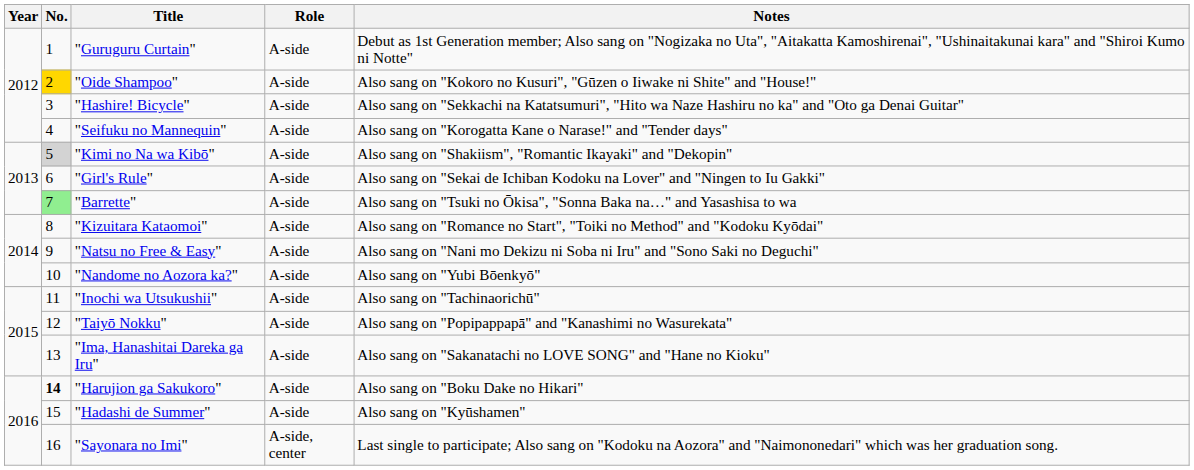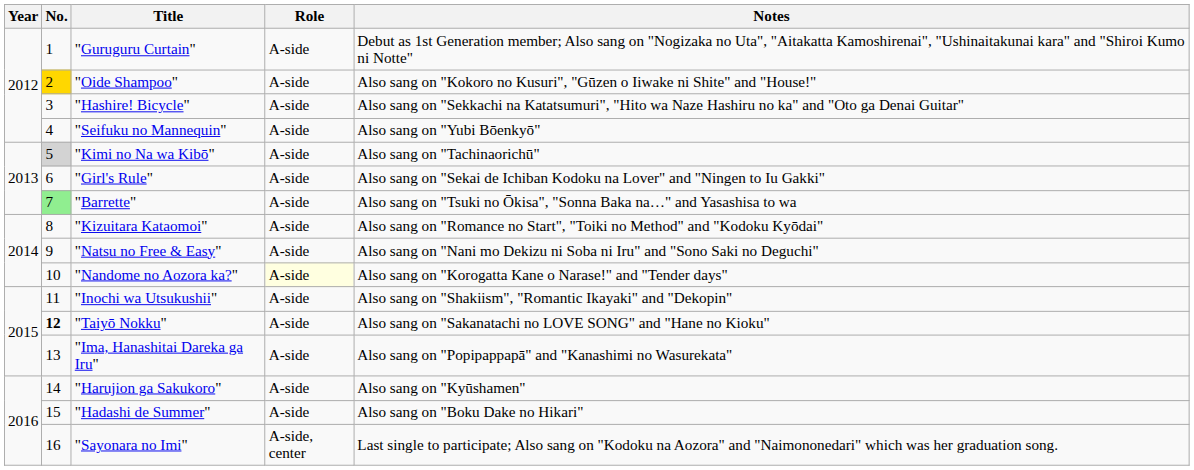 <table class="wikitable sortable">
 <tr>
 <th>Year</th>
 <th data-sort-type="number">No.</th>
 <th>Title</th>
 <th class="unsortable">Role</th>
 <th class="unsortable">Notes</th>
 </tr>
 <tr>
 <td rowspan="4">2012</td>
 <td>1</td>
 <td>"<a href='#'>Guruguru Curtain</a>"</td>
 <td>A-side</td>
 <td>Debut as 1st Generation member; Also sang on "Nogizaka no Uta", "Aitakatta Kamoshirenai", "Ushinaitakunai kara" and "Shiroi Kumo ni Notte"</td>
 </tr>
 <tr>
 <td style="background: gold;">2</td>
 <td>"<a href='#'>Oide Shampoo</a>"</td>
 <td>A-side</td>
 <td>Also sang on "Kokoro no Kusuri", "Gūzen o Iiwake ni Shite" and "House!"</td>
 </tr>
 <tr>
 <td>3</td>
 <td>"<a href='#'>Hashire! Bicycle</a>"</td>
 <td>A-side</td>
 <td>Also sang on "Sekkachi na Katatsumuri", "Hito wa Naze Hashiru no ka" and "Oto ga Denai Guitar"</td>
 </tr>
 <tr>
 <td>4</td>
 <td>"<a href='#'>Seifuku no Mannequin</a>"</td>
 <td>A-side</td>
-<td>Also sang on "Korogatta Kane o Narase!" and "Tender days"</td>
+<td>Also sang on "Yubi Bōenkyō"</td>
 </tr>
 <tr>
 <td rowspan="3">2013</td>
 <td style="background: lightgrey;">5</td>
 <td>"<a href='#'>Kimi no Na wa Kibō</a>"</td>
 <td>A-side</td>
-<td>Also sang on "Shakiism", "Romantic Ikayaki" and "Dekopin"</td>
+<td>Also sang on "Tachinaorichū"</td>
 </tr>
 <tr>
 <td>6</td>
 <td>"<a href='#'>Girl's Rule</a>"</td>
 <td>A-side</td>
 <td>Also sang on "Sekai de Ichiban Kodoku na Lover" and "Ningen to Iu Gakki"</td>
 </tr>
 <tr>
 <td style="background: lightgreen;">7</td>
 <td>"<a href='#'>Barrette</a>"</td>
 <td>A-side</td>
 <td>Also sang on "Tsuki no Ōkisa", "Sonna Baka na…" and Yasashisa to wa</td>
 </tr>
 <tr>
 <td rowspan="3">2014</td>
 <td>8</td>
 <td>"<a href='#'>Kizuitara Kataomoi</a>"</td>
 <td>A-side</td>
 <td>Also sang on "Romance no Start", "Toiki no Method" and "Kodoku Kyōdai"</td>
 </tr>
 <tr>
 <td>9</td>
 <td>"<a href='#'>Natsu no Free & Easy</a>"</td>
 <td>A-side</td>
 <td>Also sang on "Nani mo Dekizu ni Soba ni Iru" and "Sono Saki no Deguchi"</td>
 </tr>
 <tr>
 <td>10</td>
 <td>"<a href='#'>Nandome no Aozora ka?</a>"</td>
-<td>A-side</td>
-<td>Also sang on "Yubi Bōenkyō"</td>
+<td style="background: lightyellow;">A-side</td>
+<td>Also sang on "Korogatta Kane o Narase!" and "Tender days"</td>
 </tr>
 <tr>
 <td rowspan="3">2015</td>
 <td>11</td>
 <td>"<a href='#'>Inochi wa Utsukushii</a>"</td>
 <td>A-side</td>
-<td>Also sang on "Tachinaorichū"</td>
+<td>Also sang on "Shakiism", "Romantic Ikayaki" and "Dekopin"</td>
 </tr>
 <tr>
-<td>12</td>
+<td><strong>12</strong></td>
 <td>"<a href='#'>Taiyō Nokku</a>"</td>
 <td>A-side</td>
-<td>Also sang on "Popipappapā" and "Kanashimi no Wasurekata"</td>
+<td>Also sang on "Sakanatachi no LOVE SONG" and "Hane no Kioku"</td>
 </tr>
 <tr>
 <td>13</td>
 <td>"<a href='#'>Ima, Hanashitai Dareka ga Iru</a>"</td>
 <td>A-side</td>
-<td>Also sang on "Sakanatachi no LOVE SONG" and "Hane no Kioku"</td>
+<td>Also sang on "Popipappapā" and "Kanashimi no Wasurekata"</td>
 </tr>
 <tr>
 <td rowspan="3">2016</td>
-<td><strong>14</strong></td>
+<td>14</td>
 <td>"<a href='#'>Harujion ga Sakukoro</a>"</td>
 <td>A-side</td>
-<td>Also sang on "Boku Dake no Hikari"</td>
+<td>Also sang on "Kyūshamen"</td>
 </tr>
 <tr>
 <td>15</td>
 <td>"<a href='#'>Hadashi de Summer</a>"</td>
 <td>A-side</td>
-<td>Also sang on "Kyūshamen"</td>
+<td>Also sang on "Boku Dake no Hikari"</td>
 </tr>
 <tr>
 <td>16</td>
 <td>"<a href='#'>Sayonara no Imi</a>"</td>
 <td>A-side, center</td>
 <td>Last single to participate; Also sang on "Kodoku na Aozora" and "Naimononedari" which was her graduation song.</td>
 </tr>
 </table>
